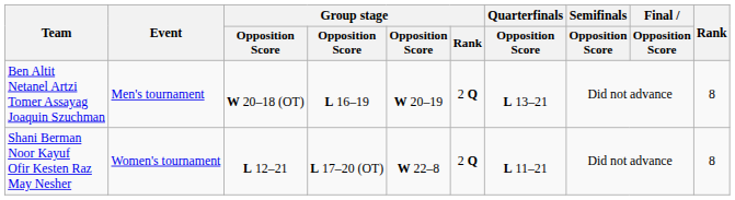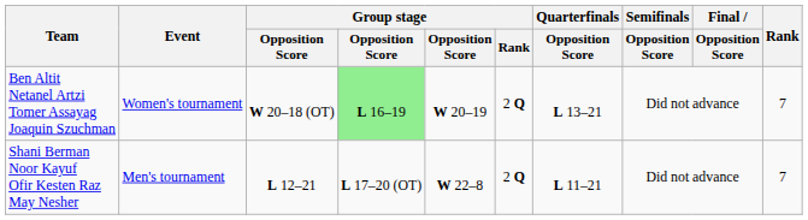 <table class="wikitable" style="text-align:center; font-size:90%">
 <tr>
 <th rowspan=2>Team</th>
 <th rowspan=2>Event</th>
 <th colspan=4>Group stage</th>
 <th>Quarterfinals</th>
 <th>Semifinals</th>
 <th>Final / </th>
 <th rowspan=2>Rank</th>
 </tr>
 <tr style="font-size:95%">
 <th>Opposition<br>Score</th>
 <th>Opposition<br>Score</th>
 <th>Opposition<br>Score</th>
 <th>Rank</th>
 <th>Opposition<br>Score</th>
 <th>Opposition<br>Score</th>
 <th>Opposition<br>Score</th>
 </tr>
 <tr>
 <td align=left><a href='#'>Ben Altit</a><br><a href='#'>Netanel Artzi</a><br><a href='#'>Tomer Assayag</a><br><a href='#'>Joaquin Szuchman</a></td>
-<td align=left><a href='#'>Men's tournament</a></td>
+<td align=left><a href='#'>Women's tournament</a></td>
 <td><br><strong>W</strong> 20–18 (OT)</td>
-<td><br><strong>L</strong> 16–19</td>
+<td style="background: lightgreen;"><br><strong>L</strong> 16–19</td>
 <td><br><strong>W</strong> 20–19</td>
 <td>2 <strong>Q</strong></td>
 <td><br><strong>L</strong> 13–21</td>
 <td colspan=2>Did not advance</td>
-<td>8</td>
+<td>7</td>
 </tr>
 <tr>
 <td align=left><a href='#'>Shani Berman</a><br><a href='#'>Noor Kayuf</a><br><a href='#'>Ofir Kesten Raz</a><br><a href='#'>May Nesher</a></td>
-<td align=left><a href='#'>Women's tournament</a></td>
+<td align=left><a href='#'>Men's tournament</a></td>
 <td><br><strong>L</strong> 12–21</td>
 <td><br><strong>L</strong> 17–20 (OT)</td>
 <td><br><strong>W</strong> 22–8</td>
 <td>2 <strong>Q</strong></td>
 <td><br><strong>L</strong> 11–21</td>
 <td colspan=2>Did not advance</td>
-<td>8</td>
+<td>7</td>
 </tr>
 </table>
